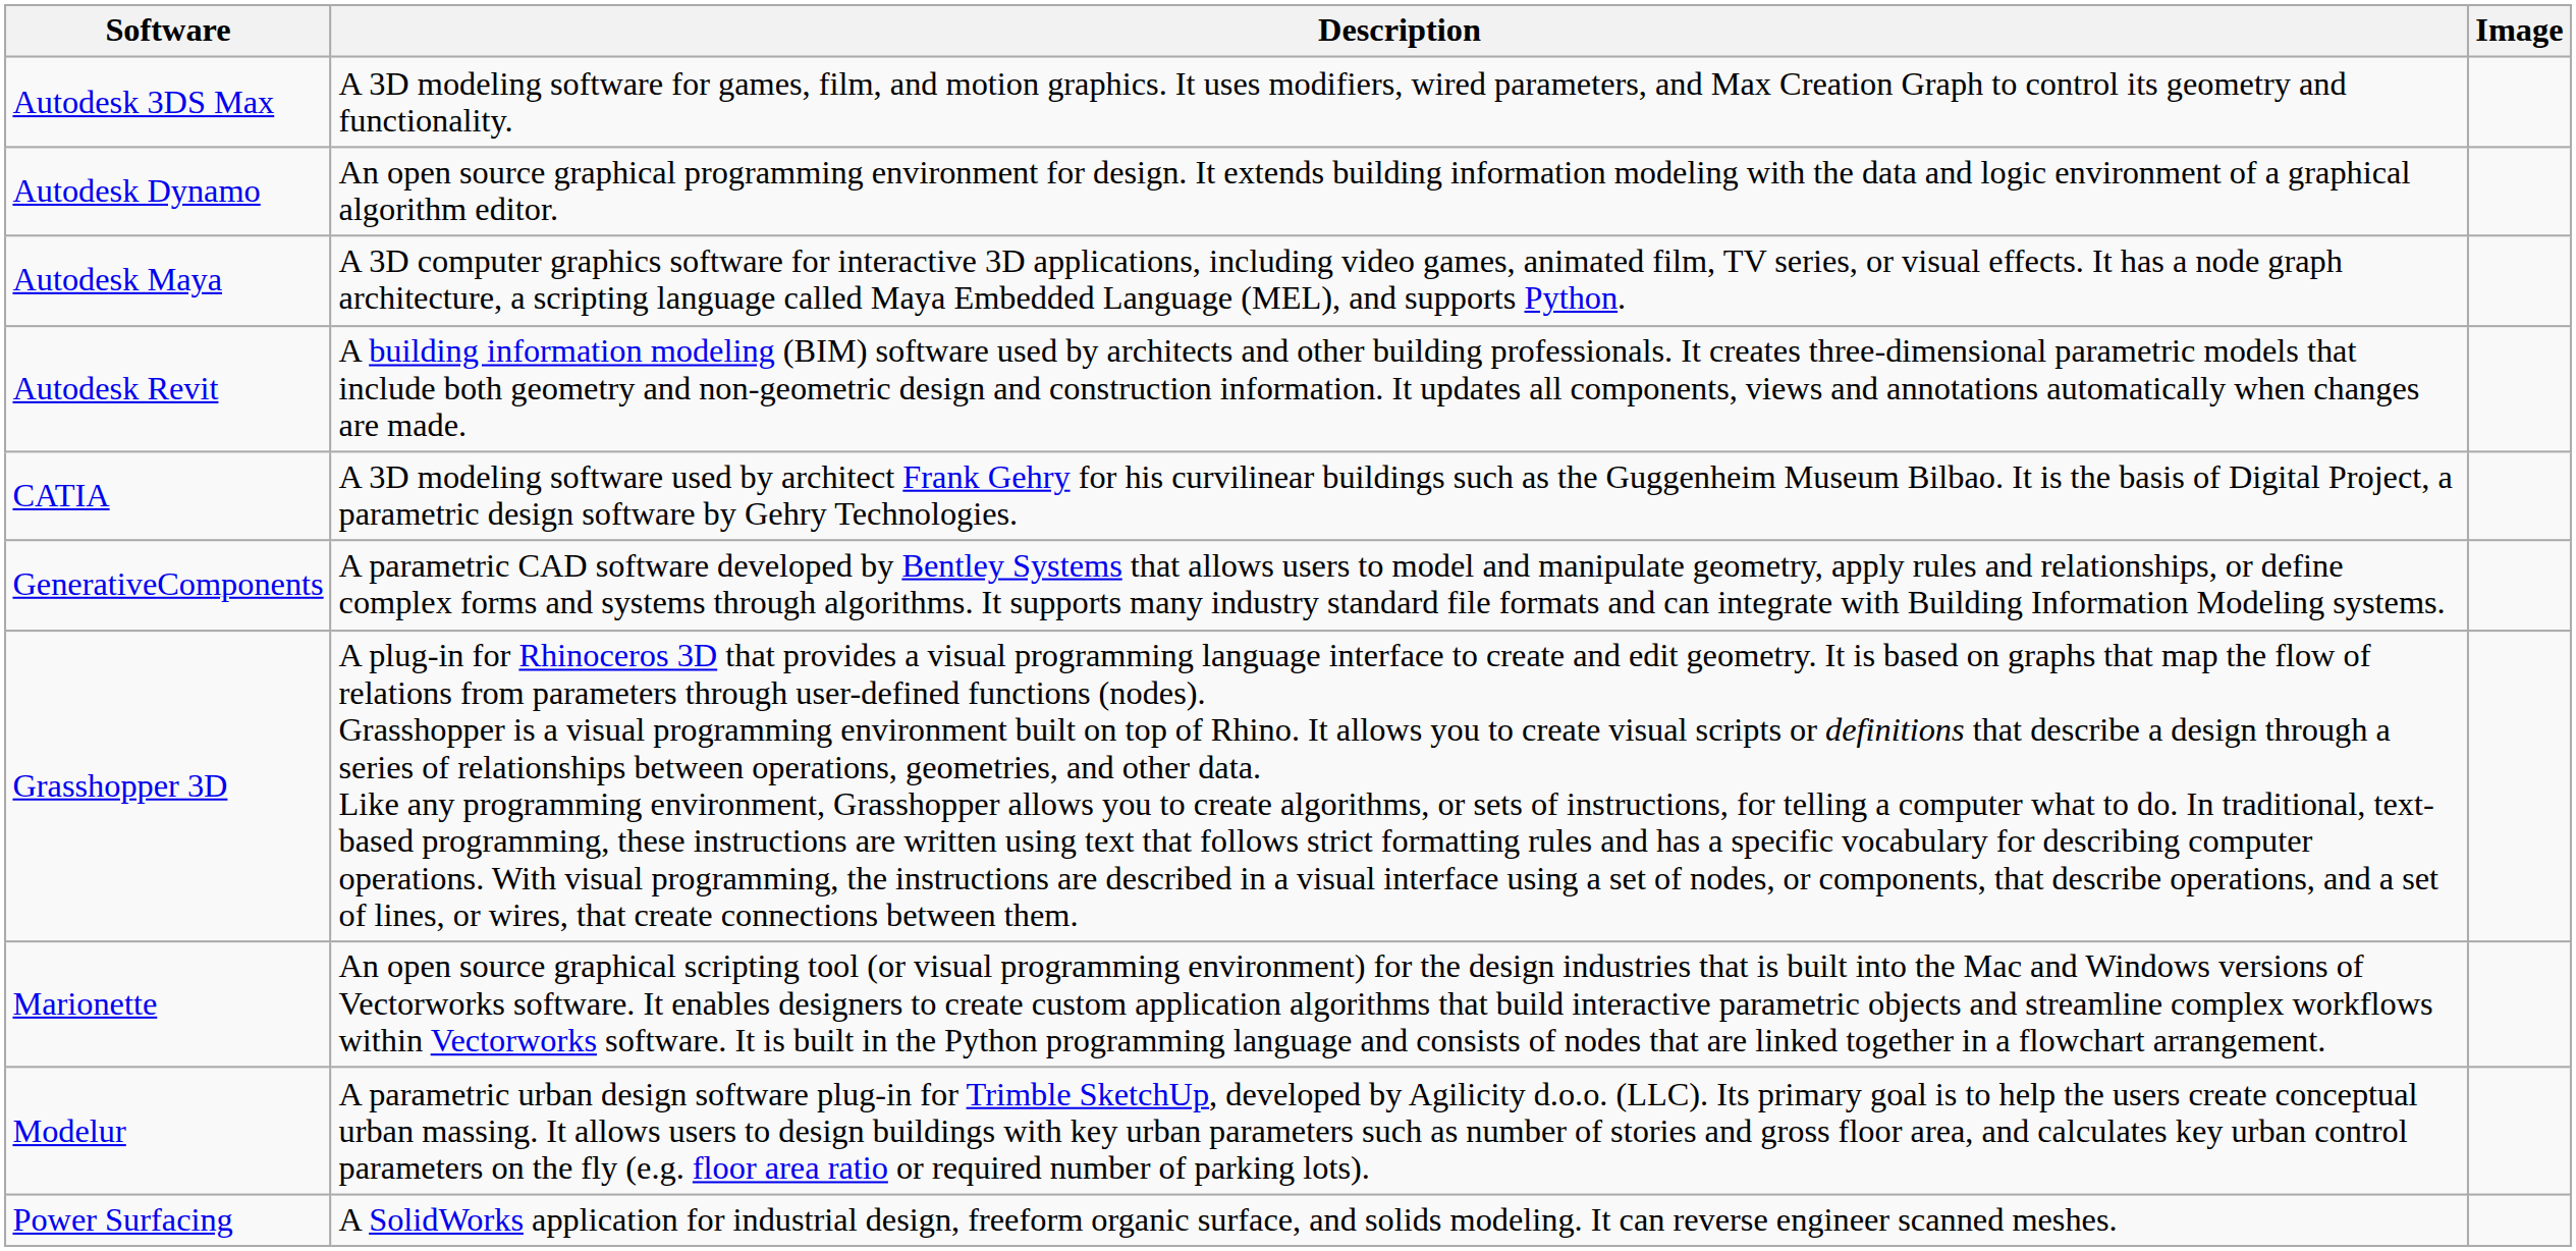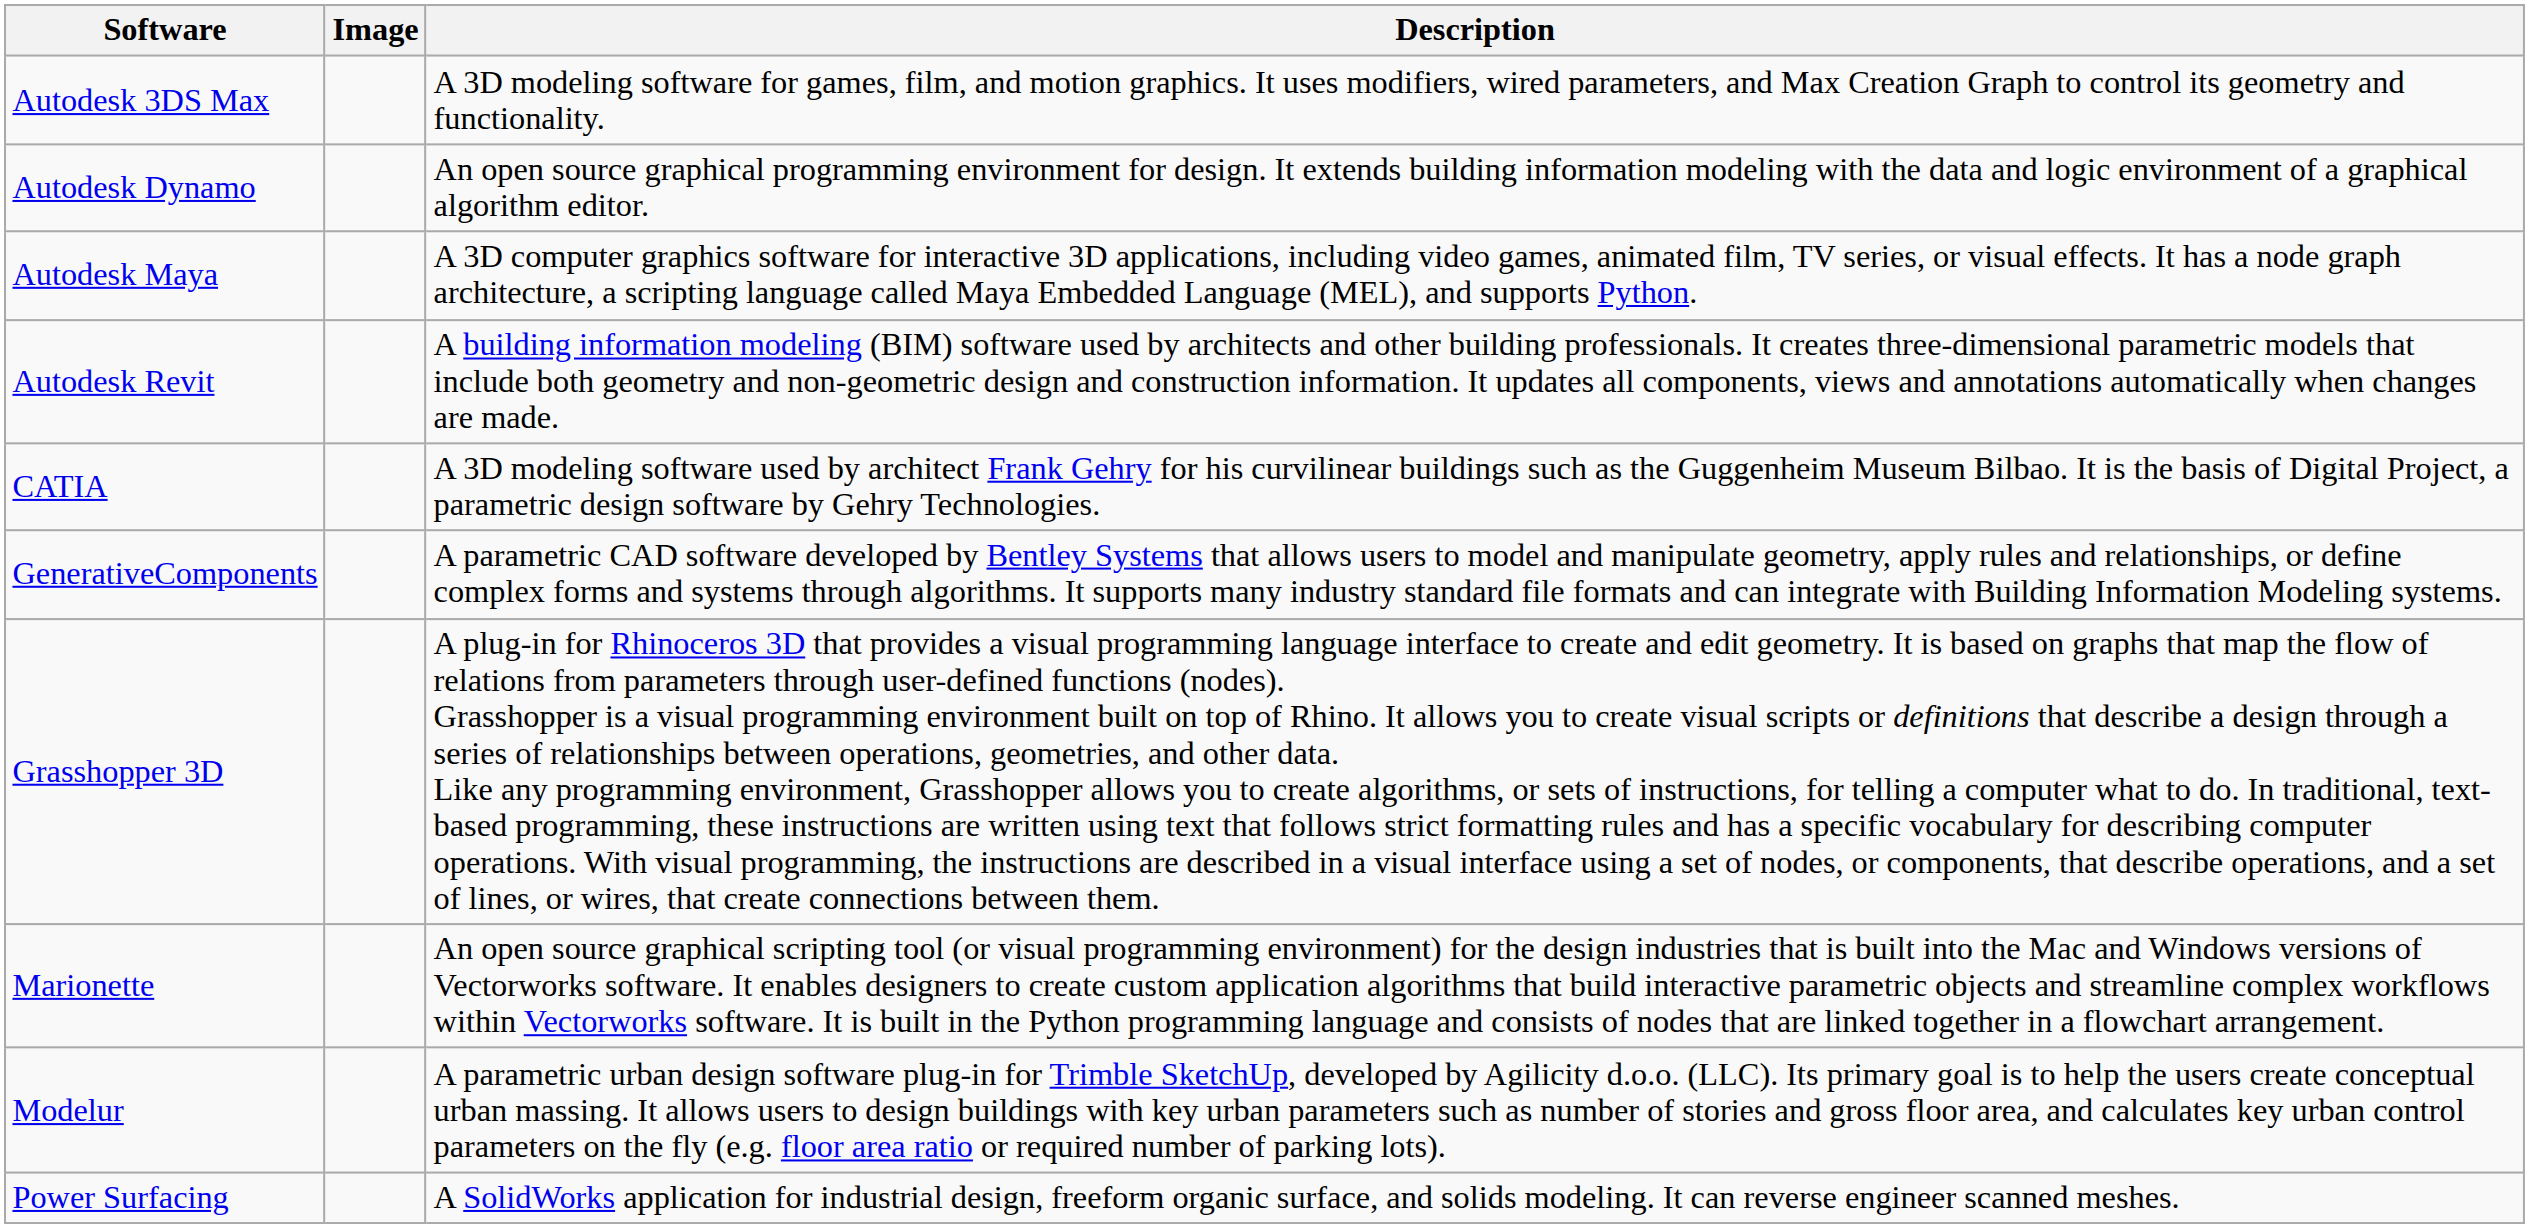 <table class="wikitable sortable">
 <tr>
 <th>Software</th>
+<th>Image</th>
 <th>Description</th>
-<th>Image</th>
 </tr>
 <tr>
 <td><a href='#'>Autodesk 3DS Max</a></td>
+<td></td>
 <td>A 3D modeling software for games, film, and motion graphics. It uses modifiers, wired parameters, and Max Creation Graph to control its geometry and functionality.</td>
-<td></td>
 </tr>
 <tr>
 <td><a href='#'>Autodesk Dynamo</a></td>
+<td></td>
 <td>An open source graphical programming environment for design. It extends building information modeling with the data and logic environment of a graphical algorithm editor.</td>
-<td></td>
 </tr>
 <tr>
 <td><a href='#'>Autodesk Maya</a></td>
+<td></td>
 <td>A 3D computer graphics software for interactive 3D applications, including video games, animated film, TV series, or visual effects. It has a node graph architecture, a scripting language called Maya Embedded Language (MEL), and supports <a href='#'>Python</a>.</td>
-<td></td>
 </tr>
 <tr>
 <td><a href='#'>Autodesk Revit</a></td>
+<td></td>
 <td>A <a href='#'>building information modeling</a> (BIM) software used by architects and other building professionals. It creates three-dimensional parametric models that include both geometry and non-geometric design and construction information. It updates all components, views and annotations automatically when changes are made.</td>
-<td></td>
 </tr>
 <tr>
 <td><a href='#'>CATIA</a></td>
+<td></td>
 <td>A 3D modeling software used by architect <a href='#'>Frank Gehry</a> for his curvilinear buildings such as the Guggenheim Museum Bilbao. It is the basis of Digital Project, a parametric design software by Gehry Technologies.</td>
-<td></td>
 </tr>
 <tr>
 <td><a href='#'>GenerativeComponents</a></td>
+<td></td>
 <td>A parametric CAD software developed by <a href='#'>Bentley Systems</a> that allows users to model and manipulate geometry, apply rules and relationships, or define complex forms and systems through algorithms. It supports many industry standard file formats and can integrate with Building Information Modeling systems.</td>
-<td></td>
 </tr>
 <tr>
 <td><a href='#'>Grasshopper 3D</a></td>
+<td></td>
 <td>A plug-in for <a href='#'>Rhinoceros 3D</a> that provides a visual programming language interface to create and edit geometry. It is based on graphs that map the flow of relations from parameters through user-defined functions (nodes).<br>Grasshopper is a visual programming environment built on top of Rhino. It allows you to create visual scripts or <em>definitions</em> that describe a design through a series of relationships between operations, geometries, and other data.<br>Like any programming environment, Grasshopper allows you to create algorithms, or sets of instructions, for telling a computer what to do. In traditional, text-based programming, these instructions are written using text that follows strict formatting rules and has a specific vocabulary for describing computer operations. With visual programming, the instructions are described in a visual interface using a set of nodes, or components, that describe operations, and a set of lines, or wires, that create connections between them.</td>
-<td></td>
 </tr>
 <tr>
 <td><a href='#'>Marionette</a></td>
+<td></td>
 <td>An open source graphical scripting tool (or visual programming environment) for the design industries that is built into the Mac and Windows versions of Vectorworks software. It enables designers to create custom application algorithms that build interactive parametric objects and streamline complex workflows within <a href='#'>Vectorworks</a> software. It is built in the Python programming language and consists of nodes that are linked together in a flowchart arrangement.</td>
-<td></td>
 </tr>
 <tr>
 <td><a href='#'>Modelur</a></td>
+<td></td>
 <td>A parametric urban design software plug-in for <a href='#'>Trimble SketchUp</a>, developed by Agilicity d.o.o. (LLC). Its primary goal is to help the users create conceptual urban massing. It allows users to design buildings with key urban parameters such as number of stories and gross floor area, and calculates key urban control parameters on the fly (e.g. <a href='#'>floor area ratio</a> or required number of parking lots).</td>
-<td></td>
 </tr>
 <tr>
 <td><a href='#'>Power Surfacing</a></td>
+<td></td>
 <td>A <a href='#'>SolidWorks</a> application for industrial design, freeform organic surface, and solids modeling. It can reverse engineer scanned meshes.</td>
-<td></td>
 </tr>
 </table>
